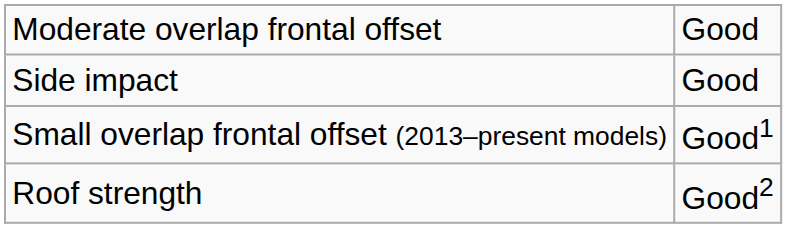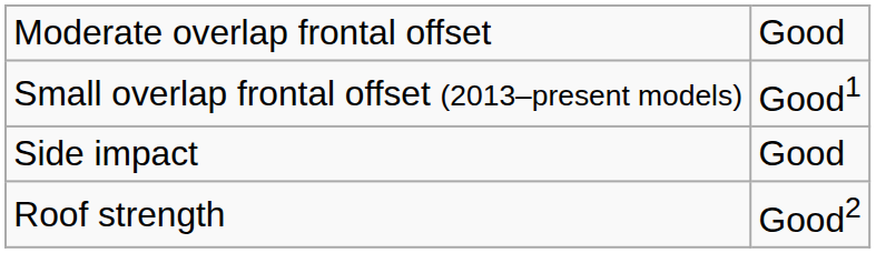 <table class="wikitable">
 <tr>
 <td>Moderate overlap frontal offset</td>
-<td>Good</td>
-</tr>
-<tr>
-<td>Side impact</td>
 <td>Good</td>
 </tr>
 <tr>
 <td>Small overlap frontal offset <small>(2013–present models)</small></td>
 <td>Good<sup>1</sup></td>
 </tr>
 <tr>
+<td>Side impact</td>
+<td>Good</td>
+</tr>
+<tr>
 <td>Roof strength</td>
 <td>Good<sup>2</sup></td>
 </tr>
 </table>
